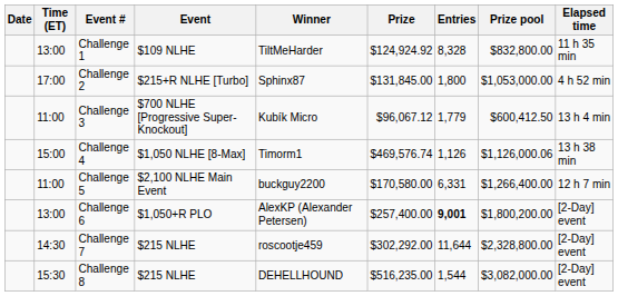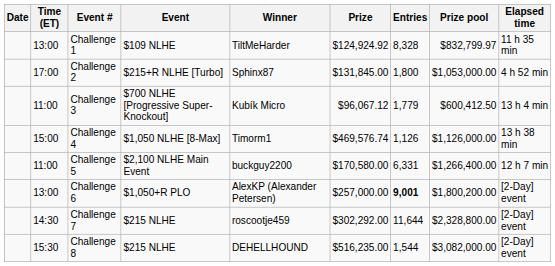 <table class="wikitable sortable">
 <tr>
 <th class="unsortable">Date</th>
 <th>Time (ET)</th>
 <th>Event #</th>
 <th class="unsortable">Event</th>
 <th>Winner</th>
 <th>Prize</th>
 <th>Entries</th>
 <th>Prize pool</th>
 <th>Elapsed time</th>
 </tr>
 <tr>
 <td></td>
 <td>13:00</td>
 <td>Challenge 1</td>
 <td>$109 NLHE</td>
 <td> TiltMeHarder</td>
 <td style="text-align:right">$124,924.92</td>
 <td>8,328</td>
-<td style="text-align:right">$832,800.00</td>
+<td style="text-align:right">$832,799.97</td>
 <td>11 h 35 min</td>
 </tr>
 <tr>
 <td></td>
 <td>17:00</td>
 <td>Challenge 2</td>
 <td>$215+R NLHE [Turbo]</td>
 <td> Sphinx87</td>
 <td style="text-align:right">$131,845.00</td>
 <td>1,800</td>
 <td style="text-align:right">$1,053,000.00</td>
 <td>4 h 52 min</td>
 </tr>
 <tr>
 <td></td>
 <td>11:00</td>
 <td>Challenge 3</td>
 <td>$700 NLHE [Progressive Super-Knockout]</td>
 <td> Kubík Micro</td>
 <td style="text-align:right">$96,067.12</td>
 <td>1,779</td>
 <td style="text-align:right">$600,412.50</td>
 <td>13 h 4 min</td>
 </tr>
 <tr>
 <td></td>
 <td>15:00</td>
 <td>Challenge 4</td>
 <td>$1,050 NLHE [8-Max]</td>
 <td> Timorm1</td>
 <td style="text-align:right">$469,576.74</td>
 <td>1,126</td>
-<td style="text-align:right">$1,126,000.06</td>
+<td style="text-align:right">$1,126,000.00</td>
 <td>13 h 38 min</td>
 </tr>
 <tr>
 <td></td>
 <td>11:00</td>
 <td>Challenge 5</td>
 <td>$2,100 NLHE Main Event</td>
 <td> buckguy2200</td>
 <td style="text-align:right">$170,580.00</td>
 <td>6,331</td>
 <td style="text-align:right">$1,266,400.00</td>
 <td>12 h 7 min</td>
 </tr>
 <tr>
 <td></td>
 <td>13:00</td>
 <td>Challenge 6</td>
 <td>$1,050+R PLO</td>
 <td> AlexKP (Alexander Petersen)</td>
-<td style="text-align:right">$257,400.00</td>
+<td style="text-align:right">$257,000.00</td>
 <td><strong>9,001</strong></td>
 <td style="text-align:right">$1,800,200.00</td>
 <td>[2-Day] event</td>
 </tr>
 <tr>
 <td></td>
 <td>14:30</td>
 <td>Challenge 7</td>
 <td>$215 NLHE</td>
 <td> roscootje459</td>
 <td style="text-align:right">$302,292.00</td>
 <td>11,644</td>
 <td style="text-align:right">$2,328,800.00</td>
 <td>[2-Day] event</td>
 </tr>
 <tr>
 <td></td>
 <td>15:30</td>
 <td>Challenge 8</td>
 <td>$215 NLHE</td>
 <td> DEHELLHOUND</td>
 <td style="text-align:right">$516,235.00</td>
 <td>1,544</td>
 <td style="text-align:right">$3,082,000.00</td>
 <td>[2-Day] event</td>
 </tr>
 </table>
